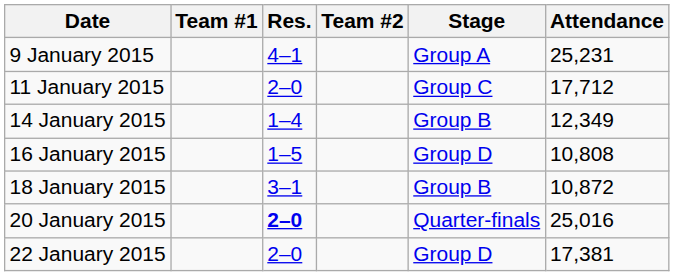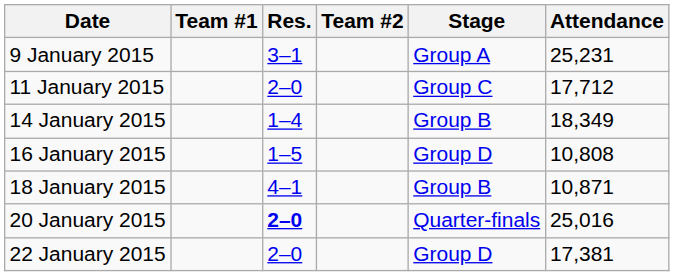 <table class="wikitable sortable">
 <tr>
 <th>Date</th>
 <th>Team #1</th>
 <th>Res.</th>
 <th>Team #2</th>
 <th>Stage</th>
 <th>Attendance</th>
 </tr>
 <tr>
 <td>9 January 2015</td>
 <td></td>
-<td><a href='#'>4–1</a></td>
+<td><a href='#'>3–1</a></td>
 <td></td>
 <td><a href='#'>Group A</a></td>
 <td>25,231</td>
 </tr>
 <tr>
 <td>11 January 2015</td>
 <td></td>
 <td><a href='#'>2–0</a></td>
 <td></td>
 <td><a href='#'>Group C</a></td>
 <td>17,712</td>
 </tr>
 <tr>
 <td>14 January 2015</td>
 <td></td>
 <td><a href='#'>1–4</a></td>
 <td></td>
 <td><a href='#'>Group B</a></td>
-<td>12,349</td>
+<td>18,349</td>
 </tr>
 <tr>
 <td>16 January 2015</td>
 <td></td>
 <td><a href='#'>1–5</a></td>
 <td></td>
 <td><a href='#'>Group D</a></td>
 <td>10,808</td>
 </tr>
 <tr>
 <td>18 January 2015</td>
 <td></td>
-<td><a href='#'>3–1</a></td>
+<td><a href='#'>4–1</a></td>
 <td></td>
 <td><a href='#'>Group B</a></td>
-<td>10,872</td>
+<td>10,871</td>
 </tr>
 <tr>
 <td>20 January 2015</td>
 <td></td>
 <td><strong><a href='#'>2–0</a></strong></td>
 <td></td>
 <td><a href='#'>Quarter-finals</a></td>
 <td>25,016</td>
 </tr>
 <tr>
 <td>22 January 2015</td>
 <td></td>
 <td><a href='#'>2–0</a></td>
 <td></td>
 <td><a href='#'>Group D</a></td>
 <td>17,381</td>
 </tr>
 </table>
